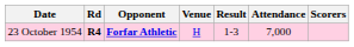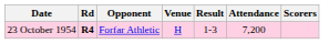 <table class="wikitable sortable" style="font-size:95%; text-align:center">
 <tr>
 <th>Date</th>
 <th>Rd</th>
 <th>Opponent</th>
 <th>Venue</th>
 <th>Result</th>
 <th>Attendance</th>
 <th>Scorers</th>
 </tr>
 <tr bgcolor = "#ffd0e3">
 <td>23 October 1954</td>
 <td><strong>R4</strong></td>
-<td><strong><a href='#'>Forfar Athletic</a></strong></td>
+<td><a href='#'>Forfar Athletic</a></td>
 <td><a href='#'>H</a></td>
 <td>1-3</td>
-<td>7,000</td>
+<td>7,200</td>
 <td></td>
 </tr>
 </table>
